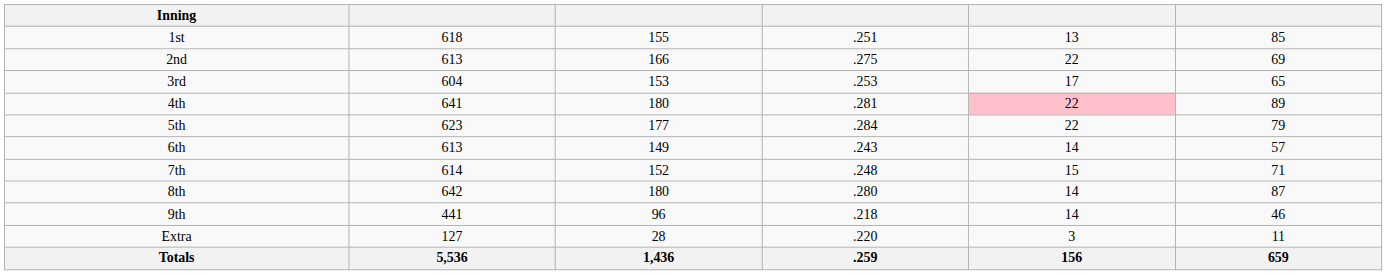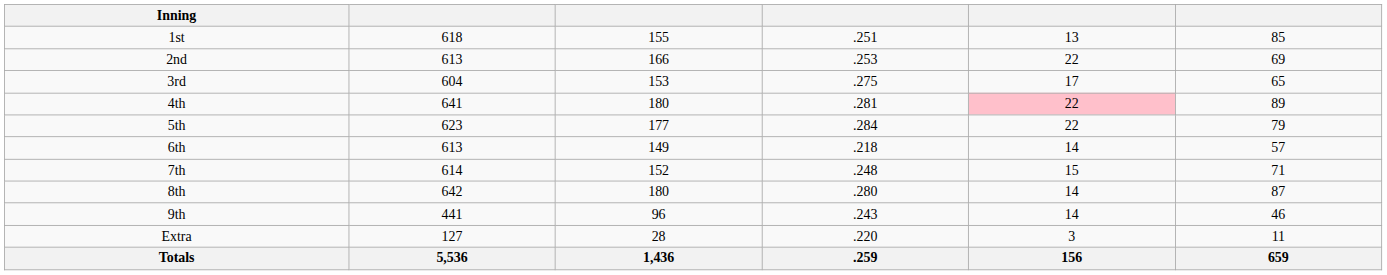 <table class="wikitable sortable" style="width:100%;text-align:center;">
 <tr>
 <th width="25%">Inning</th>
 <th width="15%"></th>
 <th width="15%"></th>
 <th width="15%"></th>
 <th width="15%"></th>
 <th width="15%"></th>
 </tr>
 <tr>
 <td>1st</td>
 <td>618</td>
 <td>155</td>
 <td>.251</td>
 <td>13</td>
 <td>85</td>
 </tr>
 <tr>
 <td>2nd</td>
 <td>613</td>
 <td>166</td>
-<td>.275</td>
+<td>.253</td>
 <td>22</td>
 <td>69</td>
 </tr>
 <tr>
 <td>3rd</td>
 <td>604</td>
 <td>153</td>
-<td>.253</td>
+<td>.275</td>
 <td>17</td>
 <td>65</td>
 </tr>
 <tr>
 <td>4th</td>
 <td>641</td>
 <td>180</td>
 <td>.281</td>
 <td style="background: pink;">22</td>
 <td>89</td>
 </tr>
 <tr>
 <td>5th</td>
 <td>623</td>
 <td>177</td>
 <td>.284</td>
 <td>22</td>
 <td>79</td>
 </tr>
 <tr>
 <td>6th</td>
 <td>613</td>
 <td>149</td>
-<td>.243</td>
+<td>.218</td>
 <td>14</td>
 <td>57</td>
 </tr>
 <tr>
 <td>7th</td>
 <td>614</td>
 <td>152</td>
 <td>.248</td>
 <td>15</td>
 <td>71</td>
 </tr>
 <tr>
 <td>8th</td>
 <td>642</td>
 <td>180</td>
 <td>.280</td>
 <td>14</td>
 <td>87</td>
 </tr>
 <tr>
 <td>9th</td>
 <td>441</td>
 <td>96</td>
-<td>.218</td>
+<td>.243</td>
 <td>14</td>
 <td>46</td>
 </tr>
 <tr>
 <td>Extra</td>
 <td>127</td>
 <td>28</td>
 <td>.220</td>
 <td>3</td>
 <td>11</td>
 </tr>
 <tr class=sortbottom>
 <th>Totals</th>
 <th>5,536</th>
 <th>1,436</th>
 <th>.259</th>
 <th>156</th>
 <th>659</th>
 </tr>
 </table>
